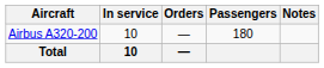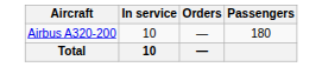 <table class="wikitable" style="margin:0.5em auto; text-align:center">
 <tr>
 <th>Aircraft</th>
 <th>In service</th>
 <th>Orders</th>
 <th>Passengers</th>
-<th>Notes</th>
 </tr>
 <tr>
 <td><a href='#'>Airbus A320-200</a></td>
 <td align="center">10</td>
 <td align="center">—</td>
 <td align="center">180</td>
-<td></td>
 </tr>
 <tr>
 <th>Total</th>
 <th>10</th>
 <th>—</th>
 <th></th>
-<th></th>
 </tr>
 </table>
